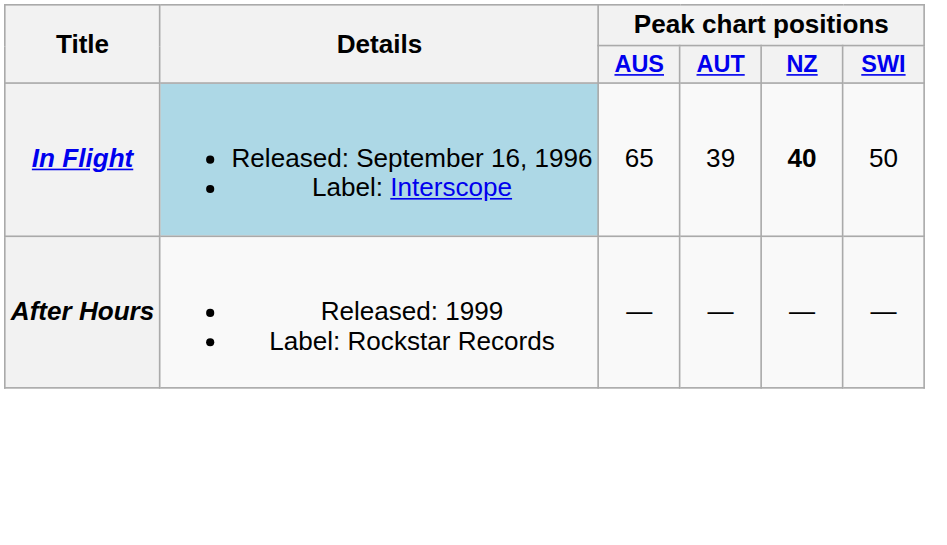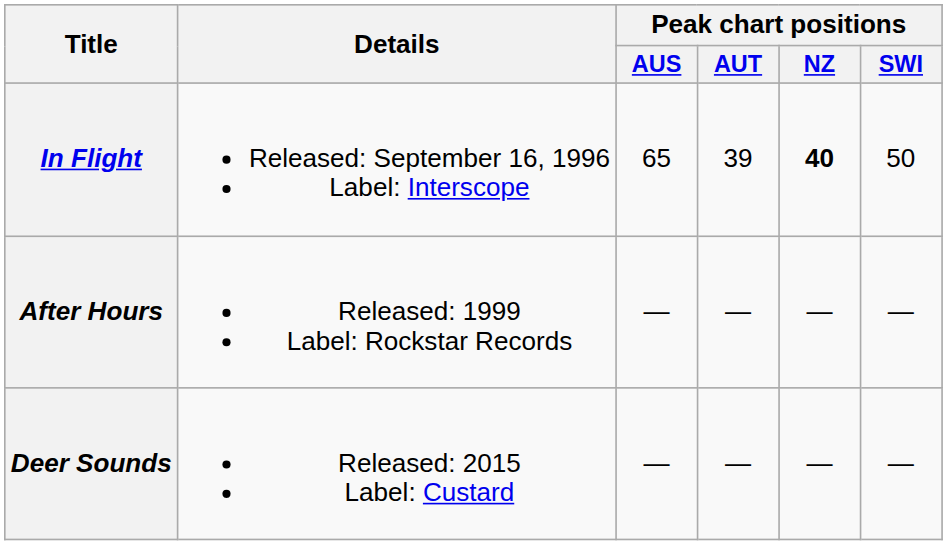 <table class="wikitable plainrowheaders" style="text-align:center;">
 <tr>
 <th scope="col" rowspan="2">Title</th>
 <th scope="col" rowspan="2">Details</th>
 <th scope="col" colspan="4">Peak chart positions</th>
 </tr>
 <tr>
 <th scope="col" style="width:3em;font-size:90%;"><a href='#'>AUS</a><br></th>
 <th scope="col" style="width:3em;font-size:90%;"><a href='#'>AUT</a><br></th>
 <th scope="col" style="width:3em;font-size:90%;"><a href='#'>NZ</a><br></th>
 <th scope="col" style="width:3em;font-size:90%;"><a href='#'>SWI</a><br></th>
 </tr>
 <tr>
 <th scope="row"><em><a href='#'>In Flight</a></em></th>
-<td style="background: lightblue;"><br><ul><li>Released: September 16, 1996</li><li>Label: <a href='#'>Interscope</a></li></ul></td>
+<td><br><ul><li>Released: September 16, 1996</li><li>Label: <a href='#'>Interscope</a></li></ul></td>
 <td>65</td>
 <td>39</td>
 <td><strong>40</strong></td>
 <td>50</td>
 </tr>
 <tr>
 <th scope="row"><em>After Hours</em></th>
 <td><br><ul><li>Released: 1999</li><li>Label: Rockstar Records</li></ul></td>
 <td>—</td>
 <td>—</td>
 <td>—</td>
 <td>—</td>
 </tr>
+<tr>
+<th scope="row"><em>Deer Sounds</em><br></th>
+<td><br><ul><li>Released: 2015</li><li>Label: <a href='#'>Custard</a></li></ul></td>
+<td>—</td>
+<td>—</td>
+<td>—</td>
+<td>—</td>
+</tr>
 </table>
